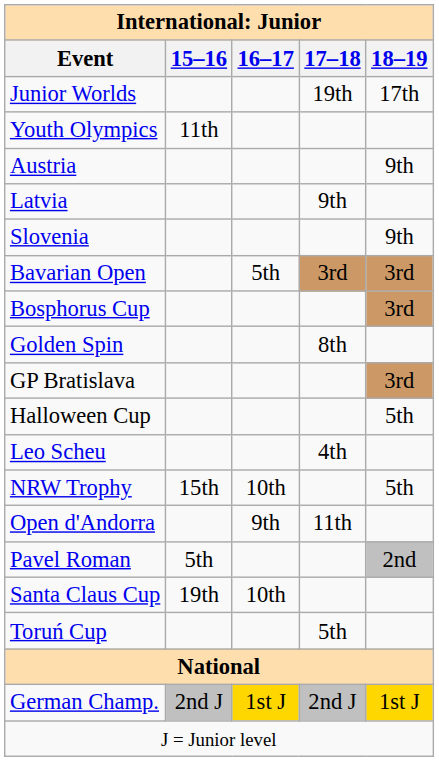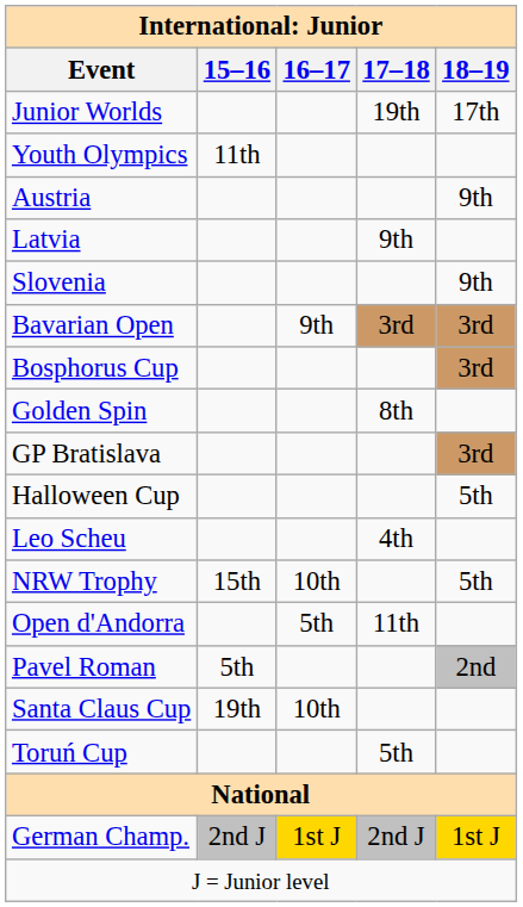 <table class="wikitable" style="text-align:center">
 <tr>
 <th style="background-color: #ffdead; " colspan=5 align=center>International: Junior</th>
 </tr>
 <tr>
 <th>Event</th>
 <th><a href='#'>15–16</a></th>
 <th><a href='#'>16–17</a></th>
 <th><a href='#'>17–18</a></th>
 <th><a href='#'>18–19</a></th>
 </tr>
 <tr>
 <td align=left><a href='#'>Junior Worlds</a></td>
 <td></td>
 <td></td>
 <td>19th</td>
 <td>17th</td>
 </tr>
 <tr>
 <td align=left><a href='#'>Youth Olympics</a></td>
 <td>11th</td>
 <td></td>
 <td></td>
 <td></td>
 </tr>
 <tr>
 <td align=left> <a href='#'>Austria</a></td>
 <td></td>
 <td></td>
 <td></td>
 <td>9th</td>
 </tr>
 <tr>
 <td align=left> <a href='#'>Latvia</a></td>
 <td></td>
 <td></td>
 <td>9th</td>
 <td></td>
 </tr>
 <tr>
 <td align=left> <a href='#'>Slovenia</a></td>
 <td></td>
 <td></td>
 <td></td>
 <td>9th</td>
 </tr>
 <tr>
 <td align=left><a href='#'>Bavarian Open</a></td>
 <td></td>
-<td>5th</td>
+<td>9th</td>
 <td bgcolor=cc9966>3rd</td>
 <td bgcolor=cc9966>3rd</td>
 </tr>
 <tr>
 <td align=left><a href='#'>Bosphorus Cup</a></td>
 <td></td>
 <td></td>
 <td></td>
 <td bgcolor=cc9966>3rd</td>
 </tr>
 <tr>
 <td align=left><a href='#'>Golden Spin</a></td>
 <td></td>
 <td></td>
 <td>8th</td>
 <td></td>
 </tr>
 <tr>
 <td align=left>GP Bratislava</td>
 <td></td>
 <td></td>
 <td></td>
 <td bgcolor=cc9966>3rd</td>
 </tr>
 <tr>
 <td align=left>Halloween Cup</td>
 <td></td>
 <td></td>
 <td></td>
 <td>5th</td>
 </tr>
 <tr>
 <td align=left><a href='#'>Leo Scheu</a></td>
 <td></td>
 <td></td>
 <td>4th</td>
 <td></td>
 </tr>
 <tr>
 <td align=left><a href='#'>NRW Trophy</a></td>
 <td>15th</td>
 <td>10th</td>
 <td></td>
 <td>5th</td>
 </tr>
 <tr>
 <td align=left><a href='#'>Open d'Andorra</a></td>
 <td></td>
-<td>9th</td>
+<td>5th</td>
 <td>11th</td>
 <td></td>
 </tr>
 <tr>
 <td align=left><a href='#'>Pavel Roman</a></td>
 <td>5th</td>
 <td></td>
 <td></td>
 <td bgcolor=silver>2nd</td>
 </tr>
 <tr>
 <td align=left><a href='#'>Santa Claus Cup</a></td>
 <td>19th</td>
 <td>10th</td>
 <td></td>
 <td></td>
 </tr>
 <tr>
 <td align=left><a href='#'>Toruń Cup</a></td>
 <td></td>
 <td></td>
 <td>5th</td>
 <td></td>
 </tr>
 <tr>
 <th style="background-color: #ffdead; " colspan=5 align=center>National</th>
 </tr>
 <tr>
 <td align=left><a href='#'>German Champ.</a></td>
 <td bgcolor=silver>2nd J</td>
 <td bgcolor=gold>1st J</td>
 <td bgcolor=silver>2nd J</td>
 <td bgcolor=gold>1st J</td>
 </tr>
 <tr>
 <td colspan=5 align=center><small> J = Junior level </small></td>
 </tr>
 </table>
